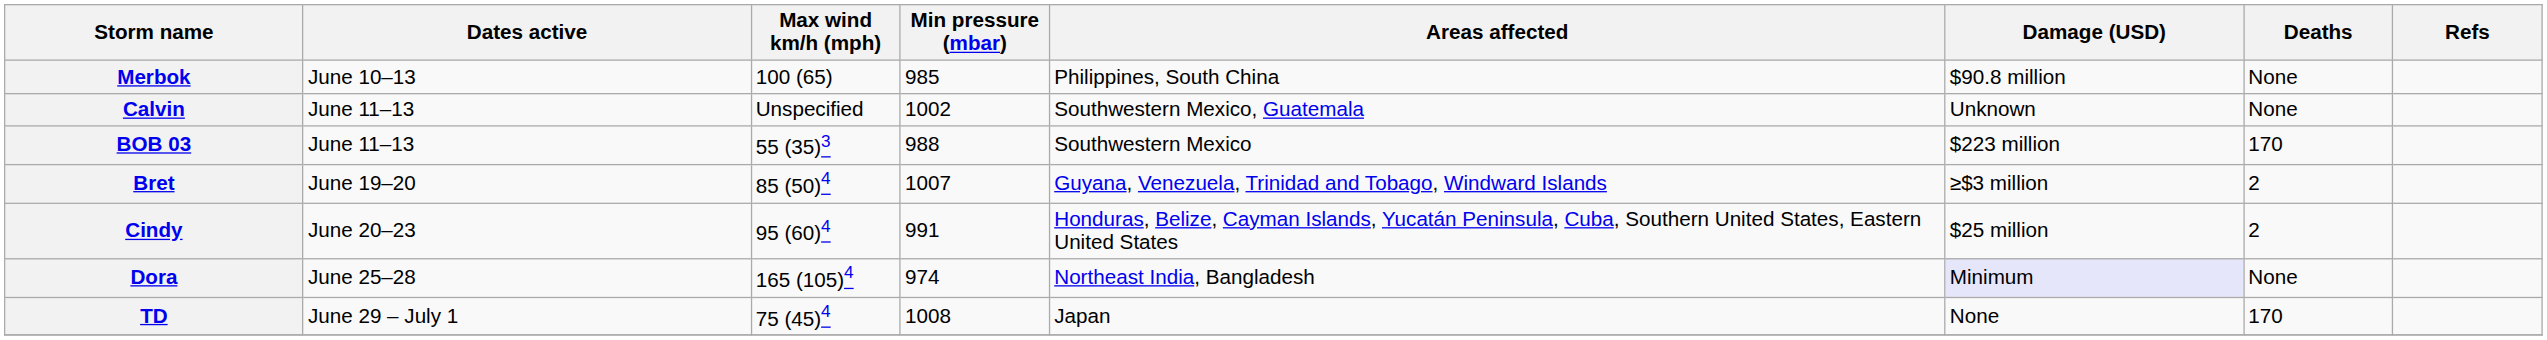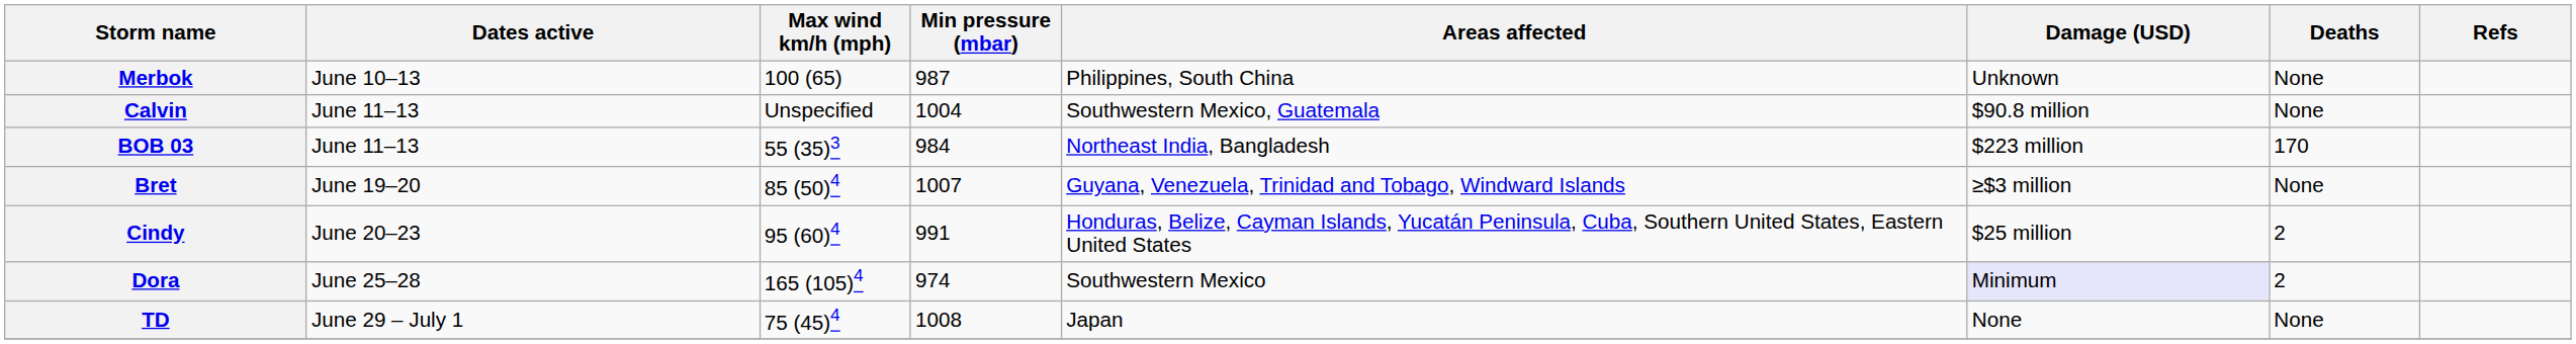 <table class="wikitable sortable">
 <tr>
 <th width="10%"><strong>Storm name</strong></th>
 <th width="15%"><strong>Dates active</strong></th>
 <th width="5%"><strong>Max wind km/h (mph)</strong></th>
 <th width="5%"><strong>Min pressure (<a href='#'>mbar</a>)</strong></th>
 <th width="30%"><strong>Areas affected</strong></th>
 <th width="10%"><strong>Damage (USD)</strong></th>
 <th width="5%"><strong>Deaths</strong></th>
 <th width="5%"><strong>Refs</strong></th>
 </tr>
 <tr>
 <th><a href='#'>Merbok</a></th>
 <td>June 10–13</td>
 <td>100 (65)</td>
-<td>985</td>
+<td>987</td>
 <td>Philippines, South China</td>
-<td>$90.8 million</td>
+<td>Unknown</td>
 <td>None</td>
 <td></td>
 </tr>
 <tr>
 <th><a href='#'>Calvin</a></th>
 <td>June 11–13</td>
 <td>Unspecified</td>
-<td>1002</td>
+<td>1004</td>
 <td>Southwestern Mexico, <a href='#'>Guatemala</a></td>
-<td>Unknown</td>
+<td>$90.8 million</td>
 <td>None</td>
 <td></td>
 </tr>
 <tr>
 <th><a href='#'>BOB 03</a></th>
 <td>June 11–13</td>
 <td>55 (35)<a href='#'><sup>3</sup></a></td>
-<td>988</td>
-<td>Southwestern Mexico</td>
+<td>984</td>
+<td><a href='#'>Northeast India</a>, Bangladesh</td>
 <td>$223 million</td>
 <td>170</td>
 <td></td>
 </tr>
 <tr>
 <th><a href='#'>Bret</a></th>
 <td>June 19–20</td>
 <td>85 (50)<a href='#'><sup>4</sup></a></td>
 <td>1007</td>
 <td><a href='#'>Guyana</a>, <a href='#'>Venezuela</a>, <a href='#'>Trinidad and Tobago</a>, <a href='#'>Windward Islands</a></td>
 <td>≥$3 million</td>
-<td>2</td>
+<td>None</td>
 <td></td>
 </tr>
 <tr>
 <th><a href='#'>Cindy</a></th>
 <td>June 20–23</td>
 <td>95 (60)<a href='#'><sup>4</sup></a></td>
 <td>991</td>
 <td><a href='#'>Honduras</a>, <a href='#'>Belize</a>, <a href='#'>Cayman Islands</a>, <a href='#'>Yucatán Peninsula</a>, <a href='#'>Cuba</a>, Southern United States, Eastern United States</td>
 <td>$25 million</td>
 <td>2</td>
 <td></td>
 </tr>
 <tr>
 <th><a href='#'>Dora</a></th>
 <td>June 25–28</td>
 <td>165 (105)<a href='#'><sup>4</sup></a></td>
 <td>974</td>
-<td><a href='#'>Northeast India</a>, Bangladesh</td>
+<td>Southwestern Mexico</td>
 <td style="background: lavender;">Minimum</td>
-<td>None</td>
+<td>2</td>
 <td></td>
 </tr>
 <tr>
 <th><a href='#'>TD</a></th>
 <td>June 29 – July 1</td>
 <td>75 (45)<a href='#'><sup>4</sup></a></td>
 <td>1008</td>
 <td>Japan</td>
 <td>None</td>
-<td>170</td>
+<td>None</td>
 <td></td>
 </tr>
 <tr>
 </tr>
 </table>
